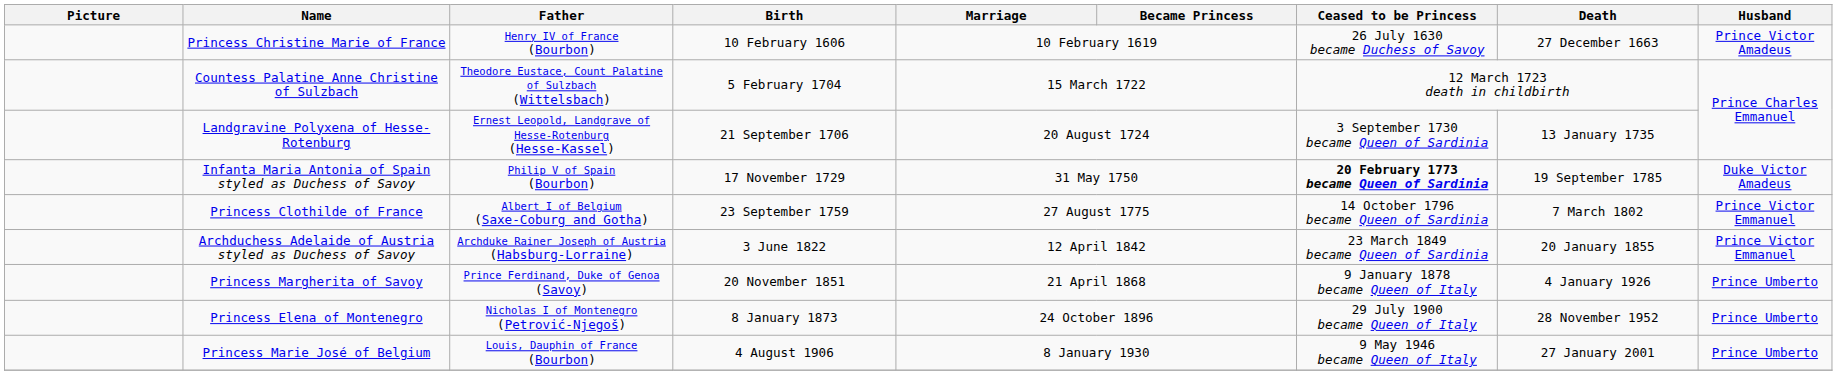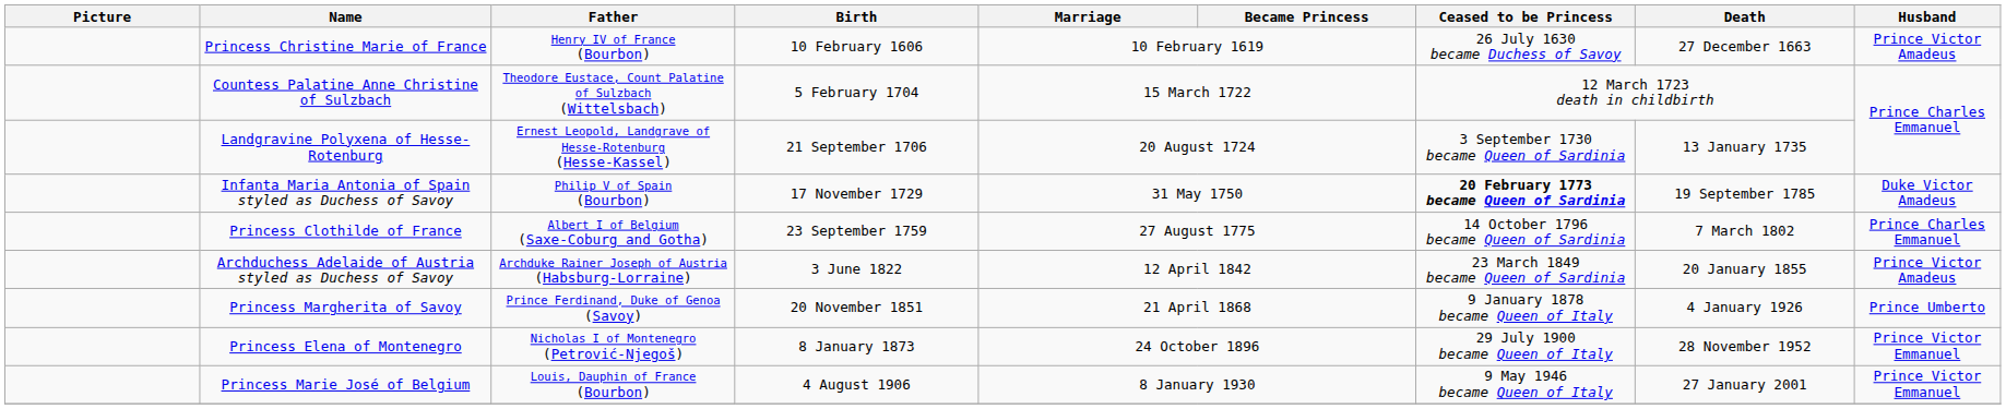 <table width=95% class="wikitable">
 <tr>
 <th width = "8%">Picture</th>
 <th width = "12%">Name</th>
 <th width = "10%">Father</th>
 <th width = "10%">Birth</th>
 <th width = "9%">Marriage</th>
 <th width = "9%">Became Princess</th>
 <th width = "9%">Ceased to be Princess</th>
 <th width = "9%">Death</th>
 <th width = "6%">Husband</th>
 </tr>
 <tr>
 <td align="center"></td>
 <td align="center"><a href='#'>Princess Christine Marie of France</a></td>
 <td align="center"><small><a href='#'>Henry IV of France</a></small><br> (<a href='#'>Bourbon</a>)</td>
 <td align="center">10 February 1606</td>
 <td align="center" colspan="2">10 February 1619</td>
 <td align="center">26 July 1630<br><em>became <a href='#'>Duchess of Savoy</a></em></td>
 <td align="center">27 December 1663</td>
 <td align="center"><a href='#'>Prince Victor Amadeus</a></td>
 </tr>
 <tr>
 <td align="center"></td>
 <td align="center"><a href='#'>Countess Palatine Anne Christine of Sulzbach</a></td>
 <td align="center"><small><a href='#'>Theodore Eustace, Count Palatine of Sulzbach</a></small><br> (<a href='#'>Wittelsbach</a>)</td>
 <td align="center">5 February 1704</td>
 <td align="center" colspan="2">15 March 1722</td>
 <td align="center" colspan="2">12 March 1723<br><em>death in childbirth</em></td>
 <td align="center" rowspan="2"><a href='#'>Prince Charles Emmanuel</a></td>
 </tr>
 <tr>
 <td align="center"></td>
 <td align="center"><a href='#'>Landgravine Polyxena of Hesse-Rotenburg</a></td>
 <td align="center"><small><a href='#'>Ernest Leopold, Landgrave of Hesse-Rotenburg</a></small><br> (<a href='#'>Hesse-Kassel</a>)</td>
 <td align="center">21 September 1706</td>
 <td align="center" colspan="2">20 August 1724</td>
 <td align="center">3 September 1730<br><em>became <a href='#'>Queen of Sardinia</a></em></td>
 <td align="center">13 January 1735</td>
 </tr>
 <tr>
 <td align="center"></td>
 <td align="center"><a href='#'>Infanta Maria Antonia of Spain</a><br><em>styled as Duchess of Savoy</em></td>
 <td align="center"><small><a href='#'>Philip V of Spain</a></small><br> (<a href='#'>Bourbon</a>)</td>
 <td align="center">17 November 1729</td>
 <td align="center" colspan="2">31 May 1750</td>
 <td align="center"><strong>20 February 1773<br><em>became <a href='#'>Queen of Sardinia</a></em></strong></td>
 <td align="center">19 September 1785</td>
 <td align="center"><a href='#'>Duke Victor Amadeus</a></td>
 </tr>
 <tr>
 <td align="center"></td>
 <td align="center"><a href='#'>Princess Clothilde of France</a></td>
 <td align="center"><small><a href='#'>Albert I of Belgium</a></small><br> (<a href='#'>Saxe-Coburg and Gotha</a>)</td>
 <td align="center">23 September 1759</td>
 <td align="center" colspan="2">27 August 1775</td>
 <td align="center">14 October 1796<br><em>became <a href='#'>Queen of Sardinia</a></em></td>
 <td align="center">7 March 1802</td>
-<td align="center"><a href='#'>Prince Victor Emmanuel</a></td>
+<td align="center"><a href='#'>Prince Charles Emmanuel</a></td>
 </tr>
 <tr>
 <td align="center"></td>
 <td align="center"><a href='#'>Archduchess Adelaide of Austria</a><br><em>styled as Duchess of Savoy</em></td>
 <td align="center"><small><a href='#'>Archduke Rainer Joseph of Austria</a></small><br> (<a href='#'>Habsburg-Lorraine</a>)</td>
 <td align="center">3 June 1822</td>
 <td align="center" colspan="2">12 April 1842</td>
 <td align="center">23 March 1849<br><em>became <a href='#'>Queen of Sardinia</a></em></td>
 <td align="center">20 January 1855</td>
-<td align="center"><a href='#'>Prince Victor Emmanuel</a></td>
+<td align="center"><a href='#'>Prince Victor Amadeus</a></td>
 </tr>
 <tr>
 <td align="center"></td>
 <td align="center"><a href='#'>Princess Margherita of Savoy</a></td>
 <td align="center"><small><a href='#'>Prince Ferdinand, Duke of Genoa</a></small><br> (<a href='#'>Savoy</a>)</td>
 <td align="center">20 November 1851</td>
 <td align="center" colspan="2">21 April 1868</td>
 <td align="center">9 January 1878<br><em>became <a href='#'>Queen of Italy</a></em></td>
 <td align="center">4 January 1926</td>
 <td align="center"><a href='#'>Prince Umberto</a></td>
 </tr>
 <tr>
 <td align="center"></td>
 <td align="center"><a href='#'>Princess Elena of Montenegro</a></td>
 <td align="center"><small><a href='#'>Nicholas I of Montenegro</a></small><br> (<a href='#'>Petrović-Njegoš</a>)</td>
 <td align="center">8 January 1873</td>
 <td align="center" colspan="2">24 October 1896</td>
 <td align="center">29 July 1900<br><em>became <a href='#'>Queen of Italy</a></em></td>
 <td align="center">28 November 1952</td>
-<td align="center"><a href='#'>Prince Umberto</a></td>
+<td align="center"><a href='#'>Prince Victor Emmanuel</a></td>
 </tr>
 <tr>
 <td align="center"></td>
 <td align="center"><a href='#'>Princess Marie José of Belgium</a></td>
 <td align="center"><small><a href='#'>Louis, Dauphin of France</a></small><br> (<a href='#'>Bourbon</a>)</td>
 <td align="center">4 August 1906</td>
 <td align="center" colspan="2">8 January 1930</td>
 <td align="center">9 May 1946<br><em>became <a href='#'>Queen of Italy</a></em></td>
 <td align="center">27 January 2001</td>
-<td align="center"><a href='#'>Prince Umberto</a></td>
+<td align="center"><a href='#'>Prince Victor Emmanuel</a></td>
 </tr>
 <tr>
 </tr>
 </table>
